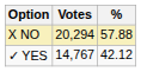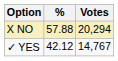 <table class="wikitable">
 <tr>
 <th>Option</th>
+<th>%</th>
 <th>Votes</th>
-<th>%</th>
 </tr>
 <tr>
 <td style=background:#f8f1bd>X NO</td>
+<td style=background:#f8f1bd>57.88</td>
 <td style=background:#f8f1bd>20,294</td>
-<td style=background:#f8f1bd>57.88</td>
 </tr>
 <tr>
 <td>✓ YES</td>
+<td>42.12</td>
 <td>14,767</td>
-<td>42.12</td>
 </tr>
 </table>
